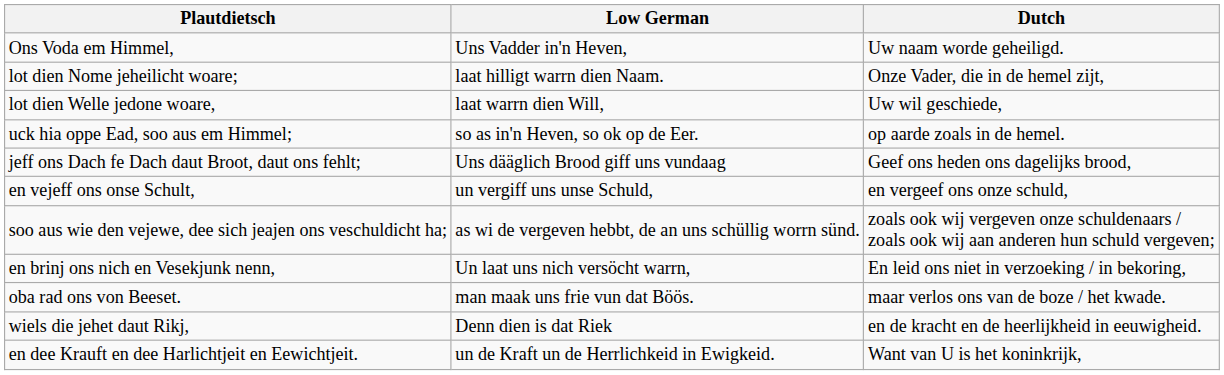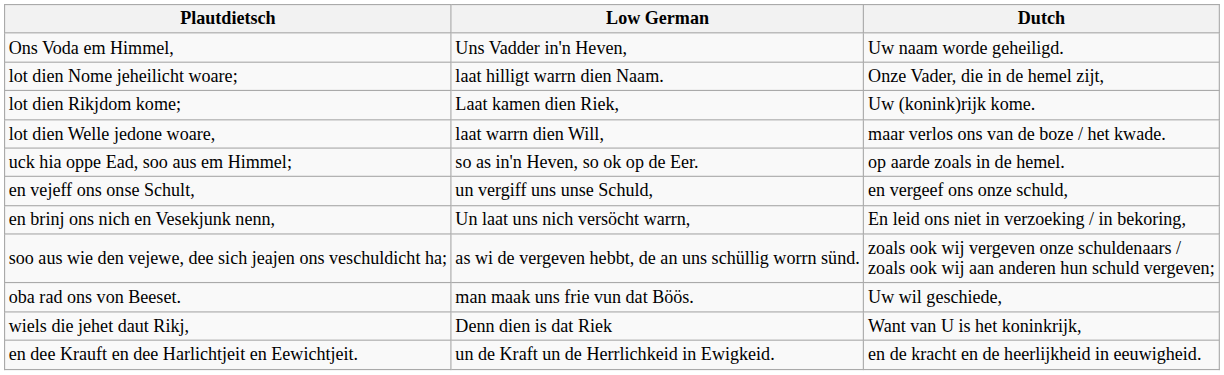 <table class="wikitable">
 <tr>
 <th>Plautdietsch</th>
 <th>Low German</th>
 <th>Dutch</th>
 </tr>
 <tr>
 <td>Ons Voda em Himmel,</td>
 <td>Uns Vadder in'n Heven,</td>
 <td>Uw naam worde geheiligd.</td>
 </tr>
 <tr>
 <td>lot dien Nome jeheilicht woare;</td>
 <td>laat hilligt warrn dien Naam.</td>
 <td>Onze Vader, die in de hemel zijt,</td>
 </tr>
 <tr>
+<td>lot dien Rikjdom kome;</td>
+<td>Laat kamen dien Riek,</td>
+<td>Uw (konink)rijk kome.</td>
+</tr>
+<tr>
 <td>lot dien Welle jedone woare,</td>
 <td>laat warrn dien Will,</td>
-<td>Uw wil geschiede,</td>
+<td>maar verlos ons van de boze / het kwade.</td>
 </tr>
 <tr>
 <td>uck hia oppe Ead, soo aus em Himmel;</td>
 <td>so as in'n Heven, so ok op de Eer.</td>
 <td>op aarde zoals in de hemel.</td>
 </tr>
 <tr>
-<td>jeff ons Dach fe Dach daut Broot, daut ons fehlt;</td>
-<td>Uns dääglich Brood giff uns vundaag</td>
-<td>Geef ons heden ons dagelijks brood,</td>
-</tr>
-<tr>
 <td>en vejeff ons onse Schult,</td>
 <td>un vergiff uns unse Schuld,</td>
 <td>en vergeef ons onze schuld,</td>
+</tr>
+<tr>
+<td>en brinj ons nich en Vesekjunk nenn,</td>
+<td>Un laat uns nich versöcht warrn,</td>
+<td>En leid ons niet in verzoeking / in bekoring,</td>
 </tr>
 <tr>
 <td>soo aus wie den vejewe, dee sich jeajen ons veschuldicht ha;</td>
 <td>as wi de vergeven hebbt, de an uns schüllig worrn sünd.</td>
 <td>zoals ook wij vergeven onze schuldenaars /<br>zoals ook wij aan anderen hun schuld vergeven;</td>
 </tr>
 <tr>
-<td>en brinj ons nich en Vesekjunk nenn,</td>
-<td>Un laat uns nich versöcht warrn,</td>
-<td>En leid ons niet in verzoeking / in bekoring,</td>
-</tr>
-<tr>
 <td>oba rad ons von Beeset.</td>
 <td>man maak uns frie vun dat Böös.</td>
-<td>maar verlos ons van de boze / het kwade.</td>
+<td>Uw wil geschiede,</td>
 </tr>
 <tr>
 <td>wiels die jehet daut Rikj,</td>
 <td>Denn dien is dat Riek</td>
-<td>en de kracht en de heerlijkheid in eeuwigheid.</td>
+<td>Want van U is het koninkrijk,</td>
 </tr>
 <tr>
 <td>en dee Krauft en dee Harlichtjeit en Eewichtjeit.</td>
 <td>un de Kraft un de Herrlichkeid in Ewigkeid.</td>
-<td>Want van U is het koninkrijk,</td>
+<td>en de kracht en de heerlijkheid in eeuwigheid.</td>
 </tr>
 </table>
